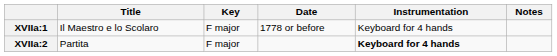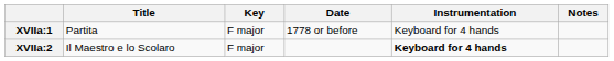 <table class="wikitable sortable" style="text-align: left" width=100%>
 <tr>
 <th scope="col"><a href='#'></a></th>
 <th scope="col">Title</th>
 <th scope="col">Key</th>
 <th scope="col">Date</th>
 <th scope="col">Instrumentation</th>
 <th scope="col">Notes</th>
 </tr>
 <tr>
 <th scope="row">XVIIa:1</th>
-<td>Il Maestro e lo Scolaro</td>
+<td>Partita</td>
 <td>F major</td>
 <td>1778 or before</td>
 <td>Keyboard for 4 hands</td>
 <td></td>
 </tr>
 <tr>
 <th scope="row">XVIIa:2</th>
-<td>Partita</td>
+<td>Il Maestro e lo Scolaro</td>
 <td>F major</td>
 <td></td>
 <td><strong>Keyboard for 4 hands</strong></td>
 <td></td>
 </tr>
 </table>
